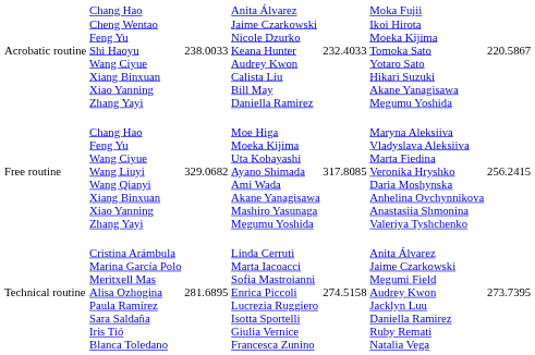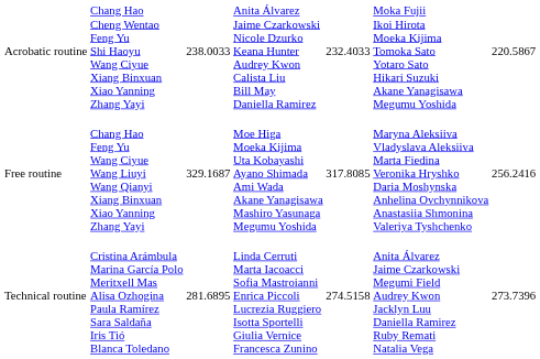 <table>
 <tr>
 <td>Acrobatic routine<br></td>
 <td><br><a href='#'>Chang Hao</a><br><a href='#'>Cheng Wentao</a><br><a href='#'>Feng Yu</a><br><a href='#'>Shi Haoyu</a><br><a href='#'>Wang Ciyue</a><br><a href='#'>Xiang Binxuan</a><br><a href='#'>Xiao Yanning</a><br><a href='#'>Zhang Yayi</a></td>
 <td>238.0033</td>
 <td><br><a href='#'>Anita Álvarez</a><br><a href='#'>Jaime Czarkowski</a><br><a href='#'>Nicole Dzurko</a><br><a href='#'>Keana Hunter</a><br><a href='#'>Audrey Kwon</a><br><a href='#'>Calista Liu</a><br><a href='#'>Bill May</a><br><a href='#'>Daniella Ramirez</a></td>
 <td>232.4033</td>
 <td><br><a href='#'>Moka Fujii</a><br><a href='#'>Ikoi Hirota</a><br><a href='#'>Moeka Kijima</a><br><a href='#'>Tomoka Sato</a><br><a href='#'>Yotaro Sato</a><br><a href='#'>Hikari Suzuki</a><br><a href='#'>Akane Yanagisawa</a><br><a href='#'>Megumu Yoshida</a></td>
 <td>220.5867</td>
 </tr>
 <tr>
 <td>Free routine<br></td>
 <td><br><a href='#'>Chang Hao</a><br><a href='#'>Feng Yu</a><br><a href='#'>Wang Ciyue</a><br><a href='#'>Wang Liuyi</a><br><a href='#'>Wang Qianyi</a><br><a href='#'>Xiang Binxuan</a><br><a href='#'>Xiao Yanning</a><br><a href='#'>Zhang Yayi</a></td>
-<td>329.0682</td>
+<td>329.1687</td>
 <td><br><a href='#'>Moe Higa</a><br><a href='#'>Moeka Kijima</a><br><a href='#'>Uta Kobayashi</a><br><a href='#'>Ayano Shimada</a><br><a href='#'>Ami Wada</a><br><a href='#'>Akane Yanagisawa</a><br><a href='#'>Mashiro Yasunaga</a><br><a href='#'>Megumu Yoshida</a></td>
 <td>317.8085</td>
 <td><br><a href='#'>Maryna Aleksiiva</a><br><a href='#'>Vladyslava Aleksiiva</a><br><a href='#'>Marta Fiedina</a><br><a href='#'>Veronika Hryshko</a><br><a href='#'>Daria Moshynska</a><br><a href='#'>Anhelina Ovchynnikova</a><br><a href='#'>Anastasiia Shmonina</a><br><a href='#'>Valeriya Tyshchenko</a></td>
-<td>256.2415</td>
+<td>256.2416</td>
 </tr>
 <tr>
 <td>Technical routine<br></td>
 <td><br><a href='#'>Cristina Arámbula</a><br><a href='#'>Marina García Polo</a><br><a href='#'>Meritxell Mas</a><br><a href='#'>Alisa Ozhogina</a><br><a href='#'>Paula Ramírez</a><br><a href='#'>Sara Saldaña</a><br><a href='#'>Iris Tió</a><br><a href='#'>Blanca Toledano</a></td>
 <td>281.6895</td>
 <td><br><a href='#'>Linda Cerruti</a><br><a href='#'>Marta Iacoacci</a><br><a href='#'>Sofia Mastroianni</a><br><a href='#'>Enrica Piccoli</a><br><a href='#'>Lucrezia Ruggiero</a><br><a href='#'>Isotta Sportelli</a><br><a href='#'>Giulia Vernice</a><br><a href='#'>Francesca Zunino</a></td>
 <td>274.5158</td>
 <td><br><a href='#'>Anita Álvarez</a><br><a href='#'>Jaime Czarkowski</a><br><a href='#'>Megumi Field</a><br><a href='#'>Audrey Kwon</a><br><a href='#'>Jacklyn Luu</a><br><a href='#'>Daniella Ramirez</a><br><a href='#'>Ruby Remati</a><br><a href='#'>Natalia Vega</a></td>
-<td>273.7395</td>
+<td>273.7396</td>
 </tr>
 </table>
